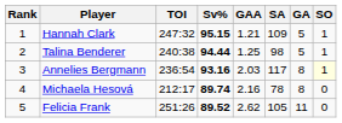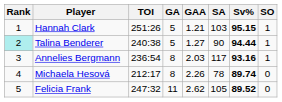 <table class="wikitable sortable" style="text-align:center;">
 <tr>
 <th width=30>Rank</th>
 <th width=150>Player</th>
 <th width=20>TOI</th>
-<th width=20>Sv%</th>
+<th width=20>GA</th>
 <th width=20>GAA</th>
 <th width=20>SA</th>
-<th width=20>GA</th>
+<th width=20>Sv%</th>
 <th width=20>SO</th>
 </tr>
 <tr>
 <td>1</td>
 <td align=left> <a href='#'>Hannah Clark</a></td>
-<td>247:32</td>
+<td>251:26</td>
+<td>5</td>
+<td>1.21</td>
+<td>103</td>
 <td><strong>95.15</strong></td>
-<td>1.21</td>
-<td>109</td>
-<td>5</td>
 <td>1</td>
 </tr>
 <tr>
-<td>2</td>
+<td style="background: paleturquoise;">2</td>
 <td align=left> <a href='#'>Talina Benderer</a></td>
 <td>240:38</td>
+<td>5</td>
+<td>1.27</td>
+<td>90</td>
 <td><strong>94.44</strong></td>
-<td>1.25</td>
-<td>98</td>
-<td>5</td>
 <td>1</td>
 </tr>
 <tr>
 <td>3</td>
 <td align=left> <a href='#'>Annelies Bergmann</a></td>
 <td>236:54</td>
-<td><strong>93.16</strong></td>
+<td>8</td>
 <td>2.03</td>
 <td>117</td>
-<td>8</td>
-<td style="background: lightyellow;">1</td>
+<td><strong>93.16</strong></td>
+<td>1</td>
 </tr>
 <tr>
 <td>4</td>
 <td align=left> <a href='#'>Michaela Hesová</a></td>
 <td>212:17</td>
+<td>8</td>
+<td>2.26</td>
+<td>78</td>
 <td><strong>89.74</strong></td>
-<td>2.16</td>
-<td>78</td>
-<td>8</td>
 <td>0</td>
 </tr>
 <tr>
 <td>5</td>
 <td align=left> <a href='#'>Felicia Frank</a></td>
-<td>251:26</td>
-<td><strong>89.52</strong></td>
+<td>247:32</td>
+<td>11</td>
 <td>2.62</td>
 <td>105</td>
-<td>11</td>
+<td><strong>89.52</strong></td>
 <td>0</td>
 </tr>
 </table>
